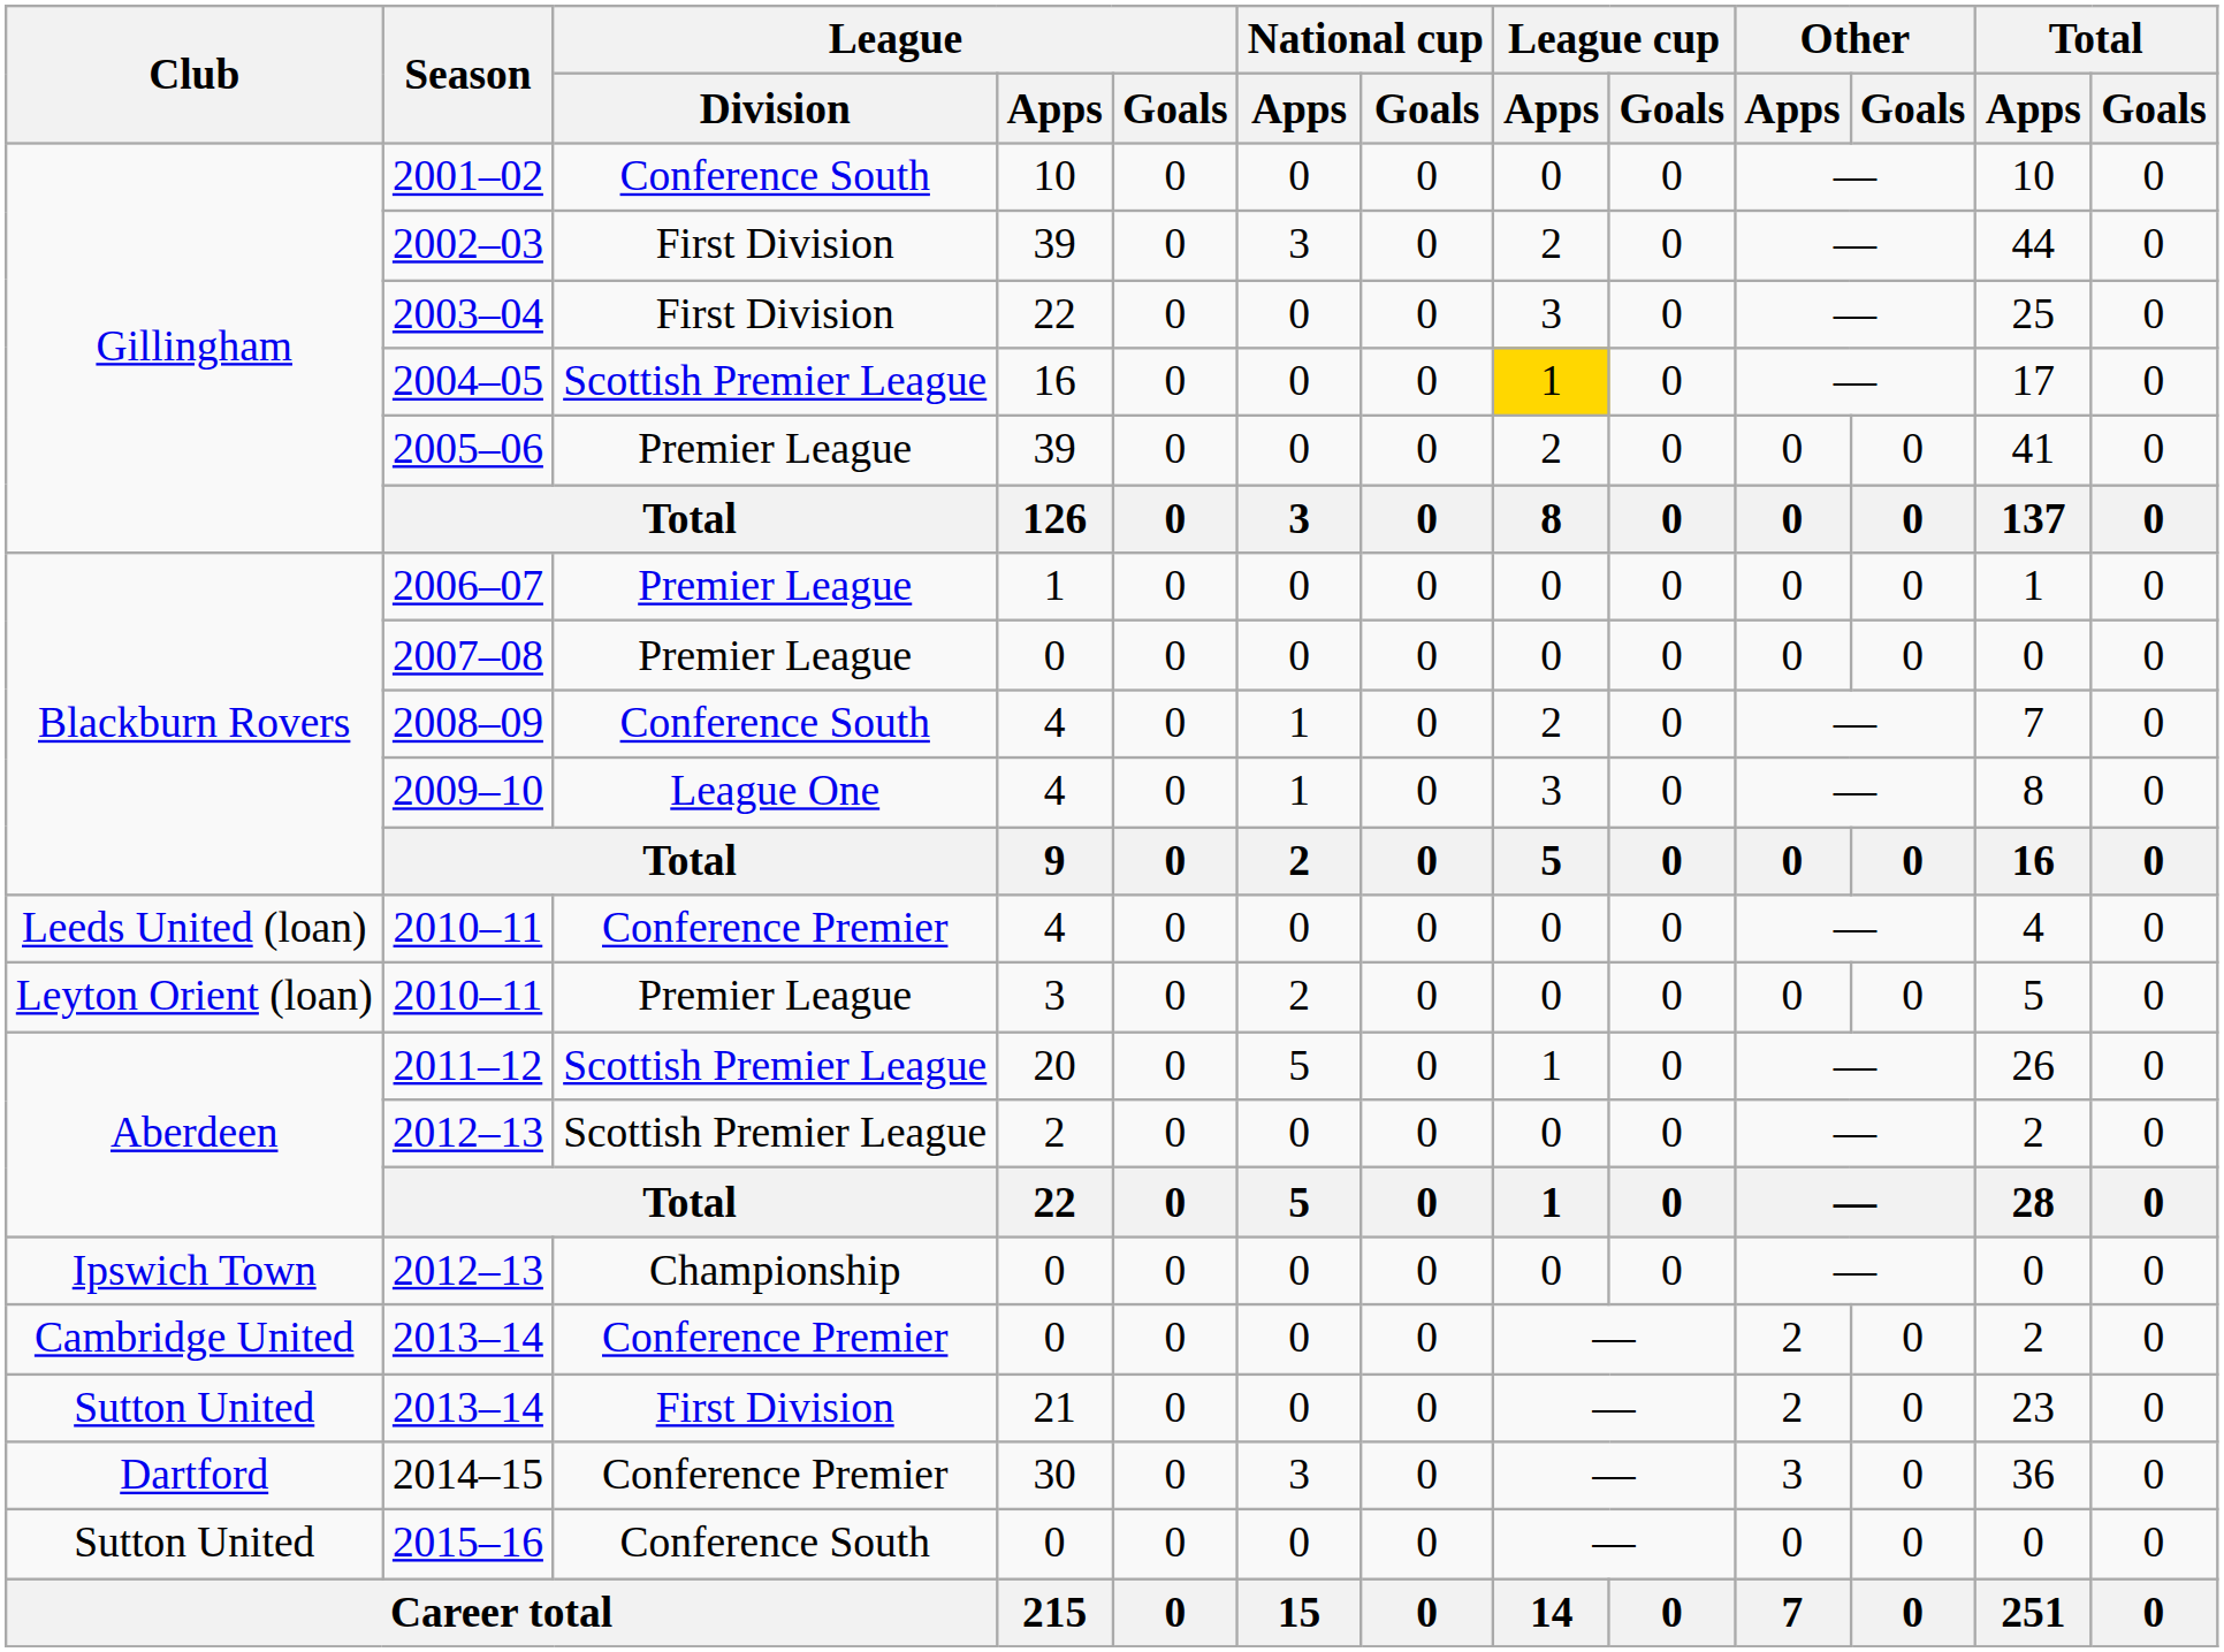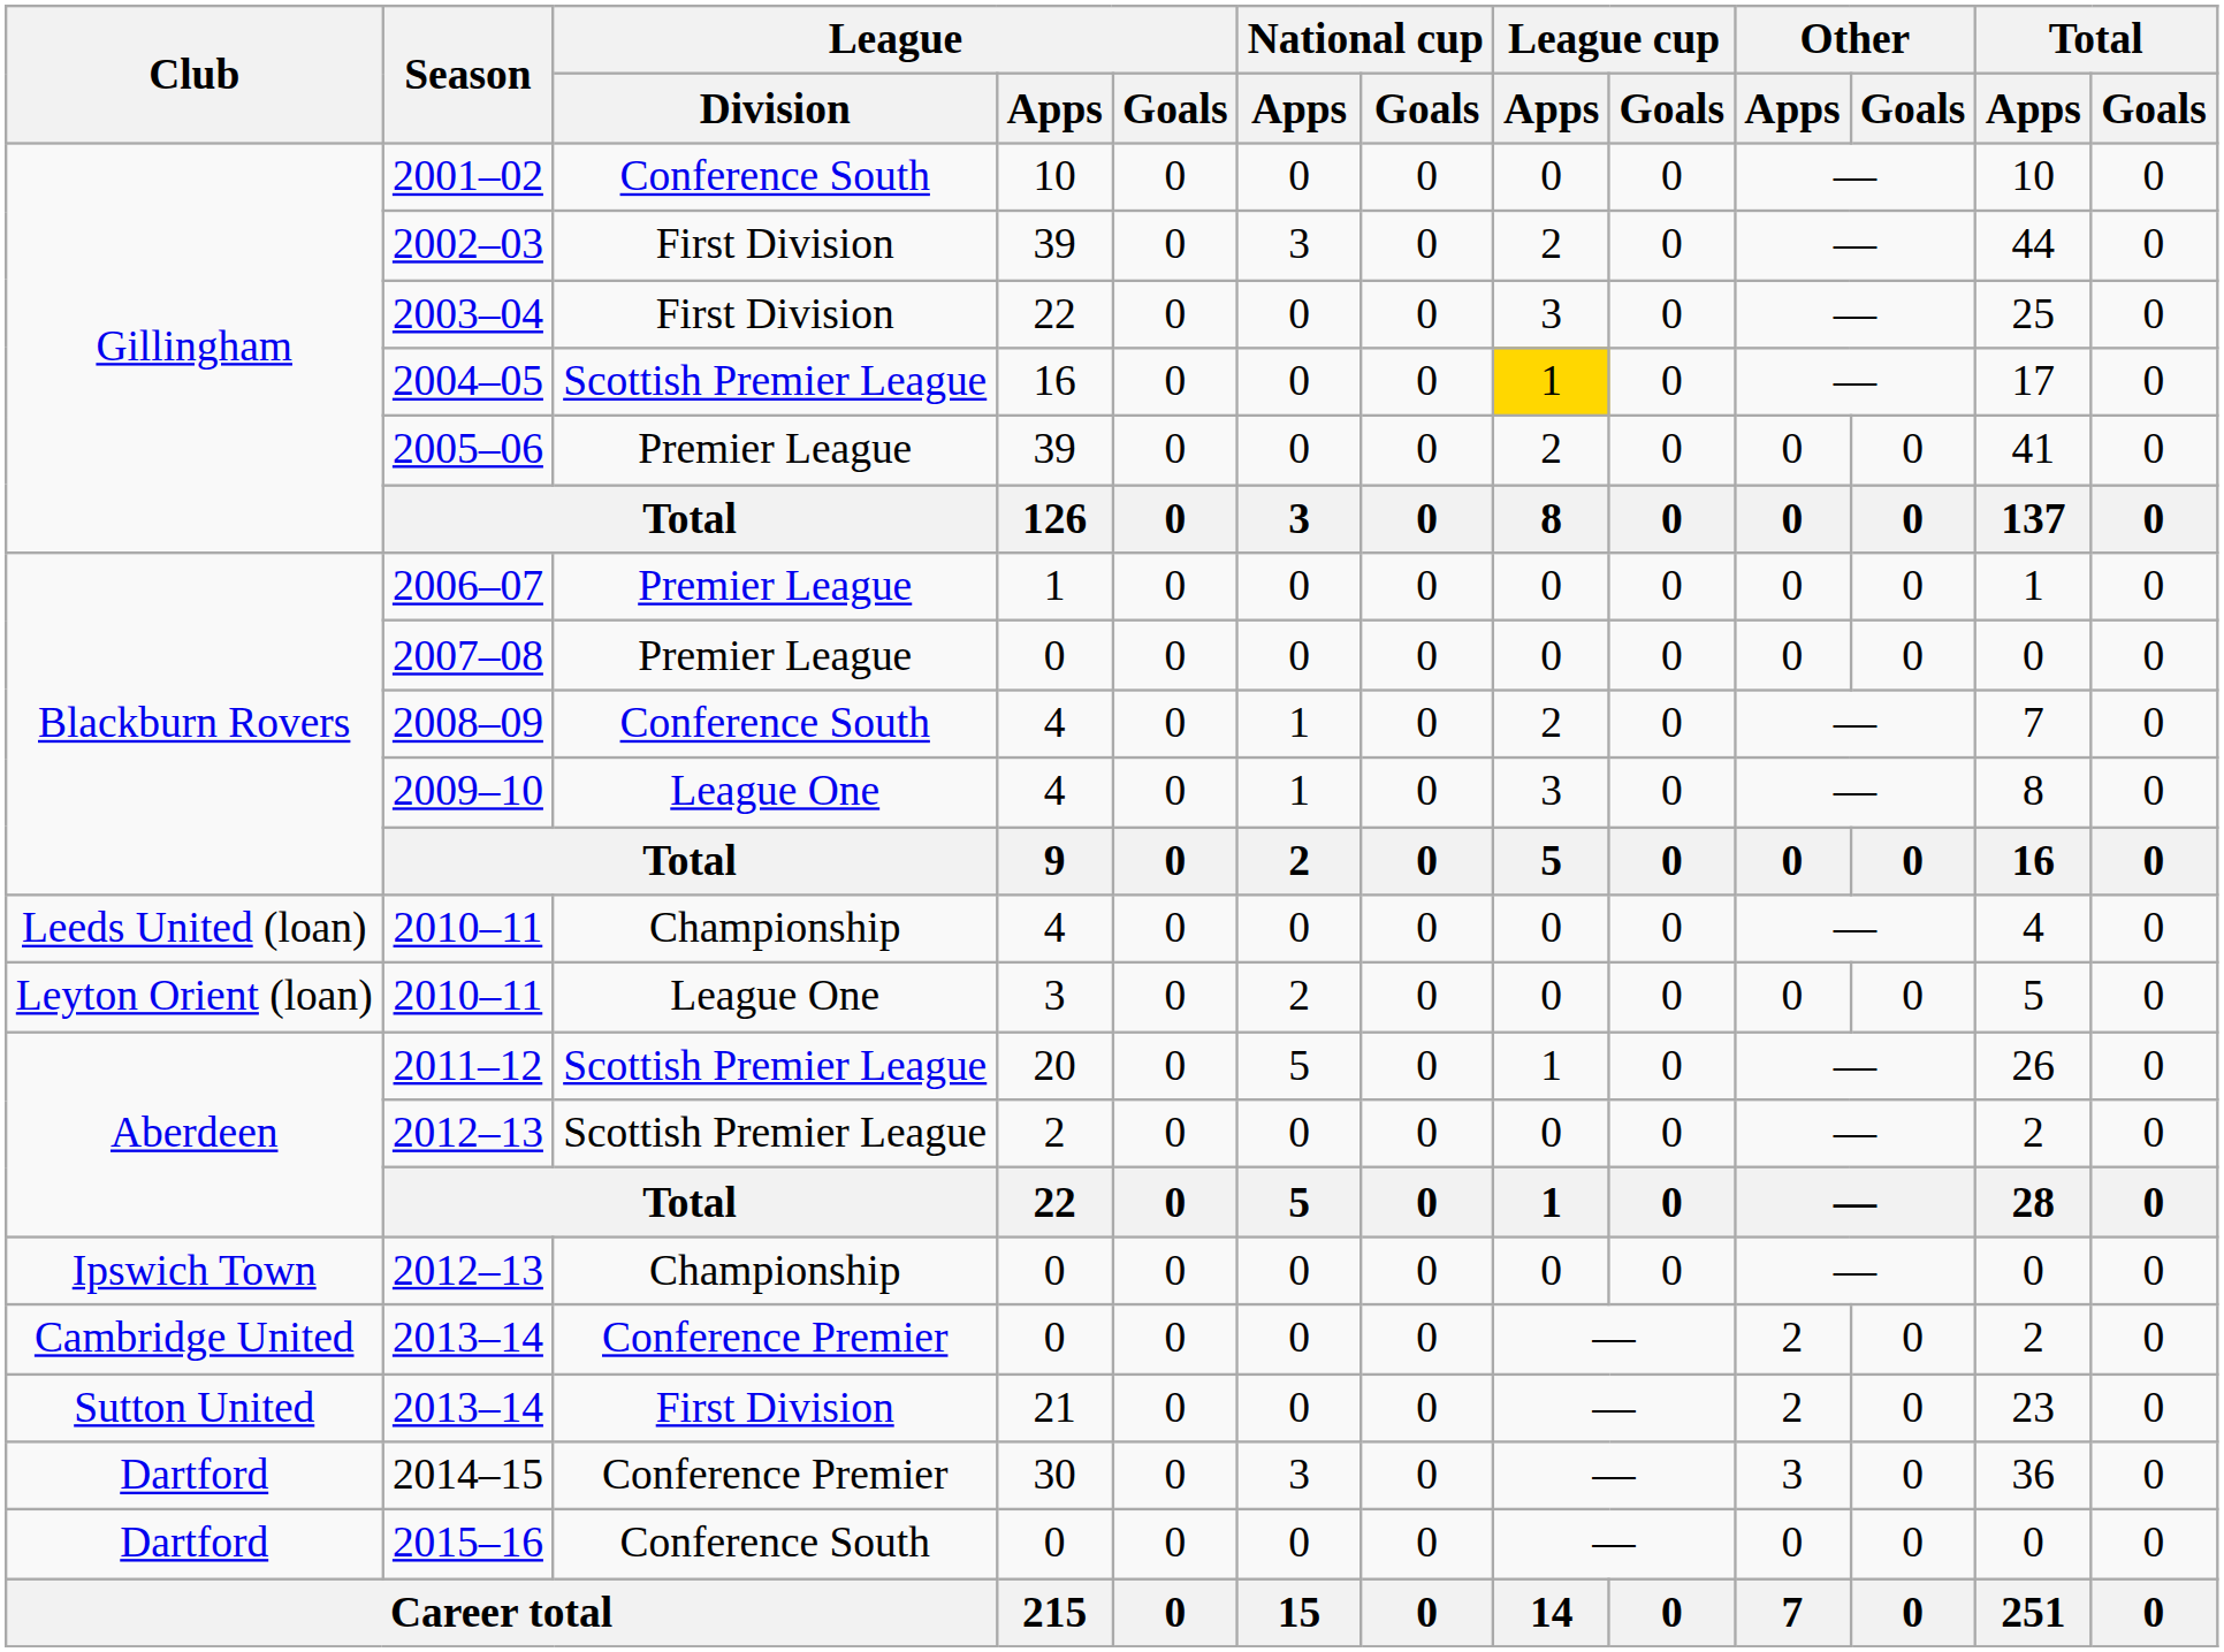 <table class="wikitable" style="text-align: center;">
 <tr>
 <th rowspan="2">Club</th>
 <th rowspan="2">Season</th>
 <th colspan="3">League</th>
 <th colspan="2">National cup</th>
 <th colspan="2">League cup</th>
 <th colspan="2">Other</th>
 <th colspan="2">Total</th>
 </tr>
 <tr>
 <th>Division</th>
 <th>Apps</th>
 <th>Goals</th>
 <th>Apps</th>
 <th>Goals</th>
 <th>Apps</th>
 <th>Goals</th>
 <th>Apps</th>
 <th>Goals</th>
 <th>Apps</th>
 <th>Goals</th>
 </tr>
 <tr>
 <td rowspan="6"><a href='#'>Gillingham</a></td>
 <td><a href='#'>2001–02</a></td>
 <td><a href='#'>Conference South</a></td>
 <td>10</td>
 <td>0</td>
 <td>0</td>
 <td>0</td>
 <td>0</td>
 <td>0</td>
 <td colspan="2">—</td>
 <td>10</td>
 <td>0</td>
 </tr>
 <tr>
 <td><a href='#'>2002–03</a></td>
 <td>First Division</td>
 <td>39</td>
 <td>0</td>
 <td>3</td>
 <td>0</td>
 <td>2</td>
 <td>0</td>
 <td colspan="2">—</td>
 <td>44</td>
 <td>0</td>
 </tr>
 <tr>
 <td><a href='#'>2003–04</a></td>
 <td>First Division</td>
 <td>22</td>
 <td>0</td>
 <td>0</td>
 <td>0</td>
 <td>3</td>
 <td>0</td>
 <td colspan="2">—</td>
 <td>25</td>
 <td>0</td>
 </tr>
 <tr>
 <td><a href='#'>2004–05</a></td>
 <td><a href='#'>Scottish Premier League</a></td>
 <td>16</td>
 <td>0</td>
 <td>0</td>
 <td>0</td>
 <td style="background: gold;">1</td>
 <td>0</td>
 <td colspan="2">—</td>
 <td>17</td>
 <td>0</td>
 </tr>
 <tr>
 <td><a href='#'>2005–06</a></td>
 <td>Premier League</td>
 <td>39</td>
 <td>0</td>
 <td>0</td>
 <td>0</td>
 <td>2</td>
 <td>0</td>
 <td>0</td>
 <td>0</td>
 <td>41</td>
 <td>0</td>
 </tr>
 <tr>
 <th colspan="2">Total</th>
 <th>126</th>
 <th>0</th>
 <th>3</th>
 <th>0</th>
 <th>8</th>
 <th>0</th>
 <th>0</th>
 <th>0</th>
 <th>137</th>
 <th>0</th>
 </tr>
 <tr>
 <td rowspan="5"><a href='#'>Blackburn Rovers</a></td>
 <td><a href='#'>2006–07</a></td>
 <td><a href='#'>Premier League</a></td>
 <td>1</td>
 <td>0</td>
 <td>0</td>
 <td>0</td>
 <td>0</td>
 <td>0</td>
 <td>0</td>
 <td>0</td>
 <td>1</td>
 <td>0</td>
 </tr>
 <tr>
 <td><a href='#'>2007–08</a></td>
 <td>Premier League</td>
 <td>0</td>
 <td>0</td>
 <td>0</td>
 <td>0</td>
 <td>0</td>
 <td>0</td>
 <td>0</td>
 <td>0</td>
 <td>0</td>
 <td>0</td>
 </tr>
 <tr>
 <td><a href='#'>2008–09</a></td>
 <td><a href='#'>Conference South</a></td>
 <td>4</td>
 <td>0</td>
 <td>1</td>
 <td>0</td>
 <td>2</td>
 <td>0</td>
 <td colspan="2">—</td>
 <td>7</td>
 <td>0</td>
 </tr>
 <tr>
 <td><a href='#'>2009–10</a></td>
 <td><a href='#'>League One</a></td>
 <td>4</td>
 <td>0</td>
 <td>1</td>
 <td>0</td>
 <td>3</td>
 <td>0</td>
 <td colspan="2">—</td>
 <td>8</td>
 <td>0</td>
 </tr>
 <tr>
 <th colspan="2">Total</th>
 <th>9</th>
 <th>0</th>
 <th>2</th>
 <th>0</th>
 <th>5</th>
 <th>0</th>
 <th>0</th>
 <th>0</th>
 <th>16</th>
 <th>0</th>
 </tr>
 <tr>
 <td rowspan="1"><a href='#'>Leeds United</a> (loan)</td>
 <td><a href='#'>2010–11</a></td>
-<td><a href='#'>Conference Premier</a></td>
+<td>Championship</td>
 <td>4</td>
 <td>0</td>
 <td>0</td>
 <td>0</td>
 <td>0</td>
 <td>0</td>
 <td colspan="2">—</td>
 <td>4</td>
 <td>0</td>
 </tr>
 <tr>
 <td rowspan="1"><a href='#'>Leyton Orient</a> (loan)</td>
 <td><a href='#'>2010–11</a></td>
-<td>Premier League</td>
+<td>League One</td>
 <td>3</td>
 <td>0</td>
 <td>2</td>
 <td>0</td>
 <td>0</td>
 <td>0</td>
 <td>0</td>
 <td>0</td>
 <td>5</td>
 <td>0</td>
 </tr>
 <tr>
 <td rowspan="3"><a href='#'>Aberdeen</a></td>
 <td><a href='#'>2011–12</a></td>
 <td><a href='#'>Scottish Premier League</a></td>
 <td>20</td>
 <td>0</td>
 <td>5</td>
 <td>0</td>
 <td>1</td>
 <td>0</td>
 <td colspan="2">—</td>
 <td>26</td>
 <td>0</td>
 </tr>
 <tr>
 <td><a href='#'>2012–13</a></td>
 <td>Scottish Premier League</td>
 <td>2</td>
 <td>0</td>
 <td>0</td>
 <td>0</td>
 <td>0</td>
 <td>0</td>
 <td colspan="2">—</td>
 <td>2</td>
 <td>0</td>
 </tr>
 <tr>
 <th colspan="2">Total</th>
 <th>22</th>
 <th>0</th>
 <th>5</th>
 <th>0</th>
 <th>1</th>
 <th>0</th>
 <th colspan="2">—</th>
 <th>28</th>
 <th>0</th>
 </tr>
 <tr>
 <td rowspan="1"><a href='#'>Ipswich Town</a></td>
 <td><a href='#'>2012–13</a></td>
 <td>Championship</td>
 <td>0</td>
 <td>0</td>
 <td>0</td>
 <td>0</td>
 <td>0</td>
 <td>0</td>
 <td colspan="2">—</td>
 <td>0</td>
 <td>0</td>
 </tr>
 <tr>
 <td rowspan="1"><a href='#'>Cambridge United</a></td>
 <td><a href='#'>2013–14</a></td>
 <td><a href='#'>Conference Premier</a></td>
 <td>0</td>
 <td>0</td>
 <td>0</td>
 <td>0</td>
 <td colspan="2">—</td>
 <td>2</td>
 <td>0</td>
 <td>2</td>
 <td>0</td>
 </tr>
 <tr>
 <td><a href='#'>Sutton United</a></td>
 <td><a href='#'>2013–14</a></td>
 <td><a href='#'>First Division</a></td>
 <td>21</td>
 <td>0</td>
 <td>0</td>
 <td>0</td>
 <td colspan="2">—</td>
 <td>2</td>
 <td>0</td>
 <td>23</td>
 <td>0</td>
 </tr>
 <tr>
 <td><a href='#'>Dartford</a></td>
 <td>2014–15</td>
 <td>Conference Premier</td>
 <td>30</td>
 <td>0</td>
 <td>3</td>
 <td>0</td>
 <td colspan="2">—</td>
 <td>3</td>
 <td>0</td>
 <td>36</td>
 <td>0</td>
 </tr>
 <tr>
-<td Sutton United F.C.>Sutton United</td>
+<td><a href='#'>Dartford</a></td>
 <td><a href='#'>2015–16</a></td>
 <td>Conference South</td>
 <td>0</td>
 <td>0</td>
 <td>0</td>
 <td>0</td>
 <td colspan="2">—</td>
 <td>0</td>
 <td>0</td>
 <td>0</td>
 <td>0</td>
 </tr>
 <tr>
 <th colspan="3">Career total</th>
 <th>215</th>
 <th>0</th>
 <th>15</th>
 <th>0</th>
 <th>14</th>
 <th>0</th>
 <th>7</th>
 <th>0</th>
 <th>251</th>
 <th>0</th>
 </tr>
 </table>
